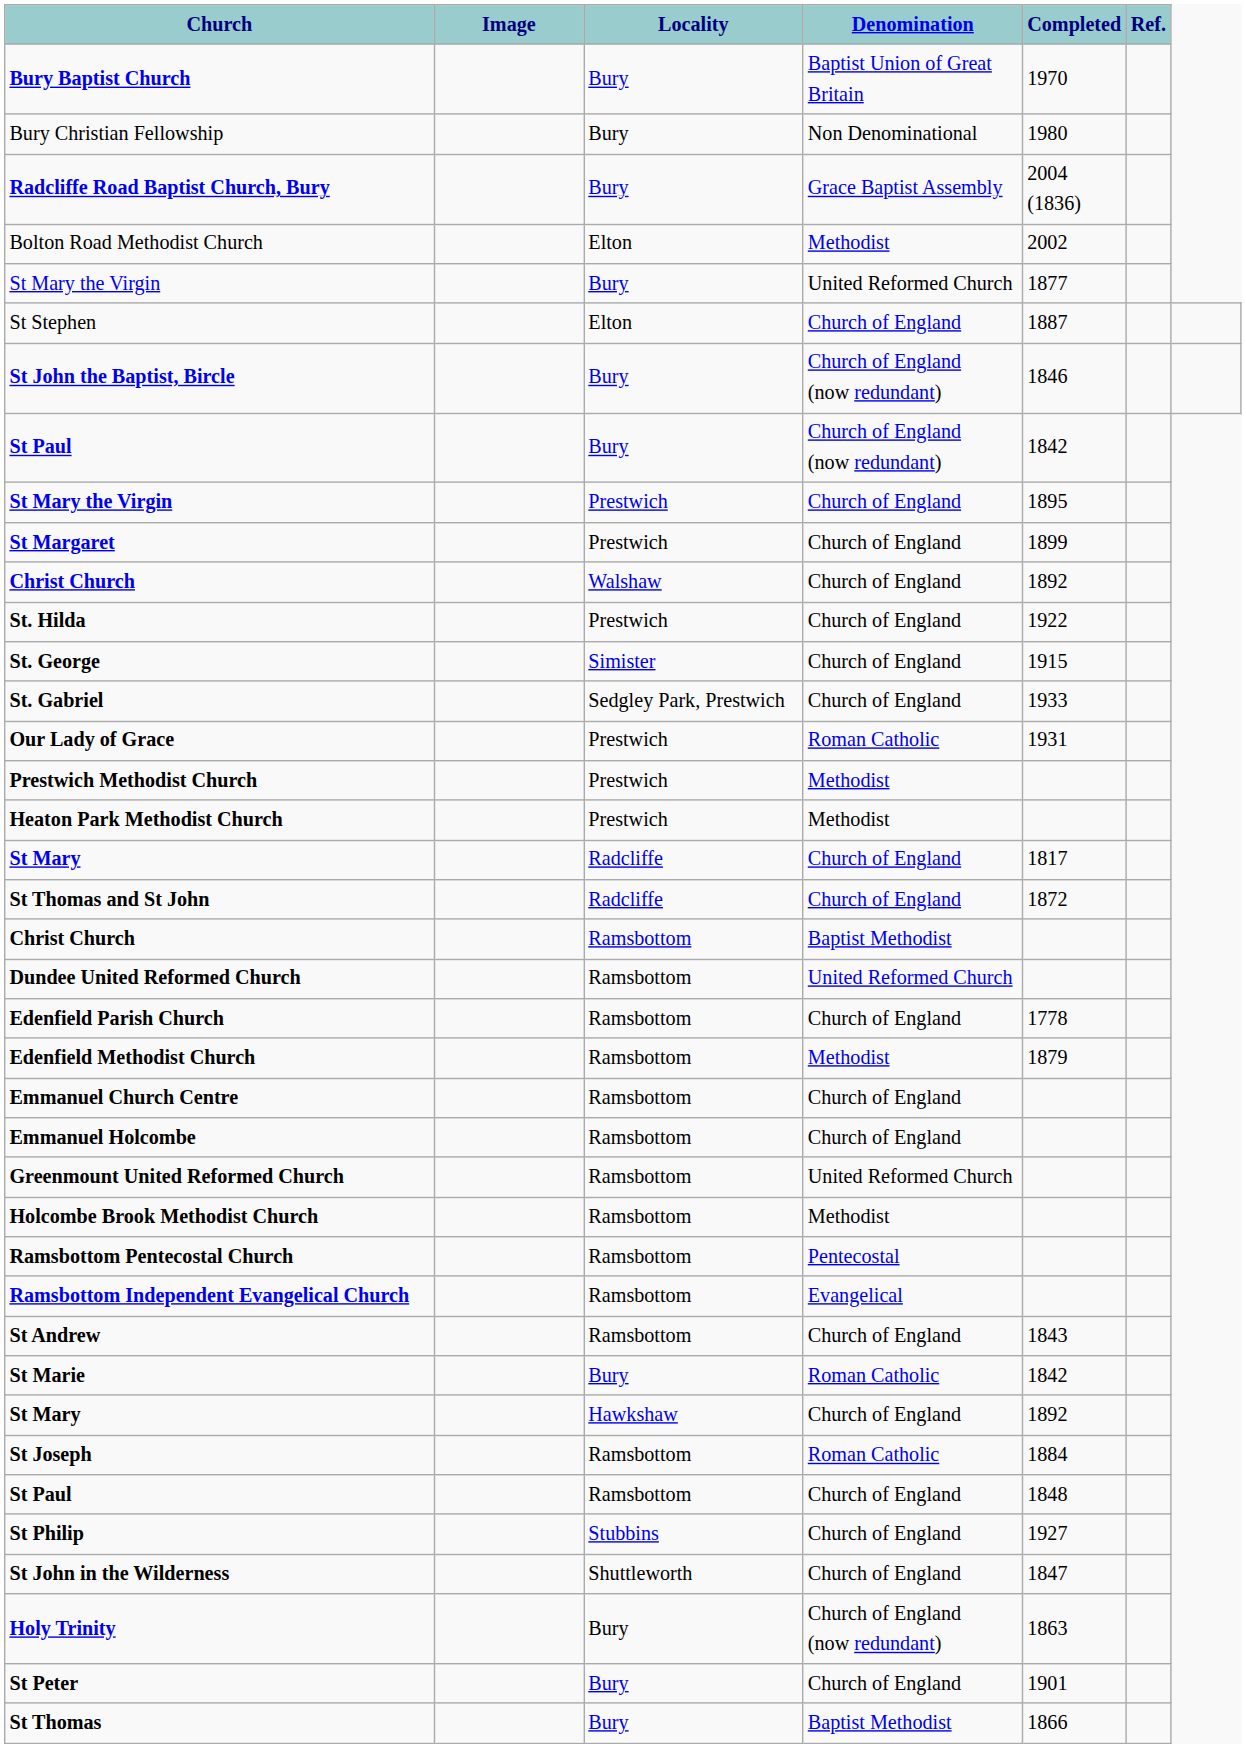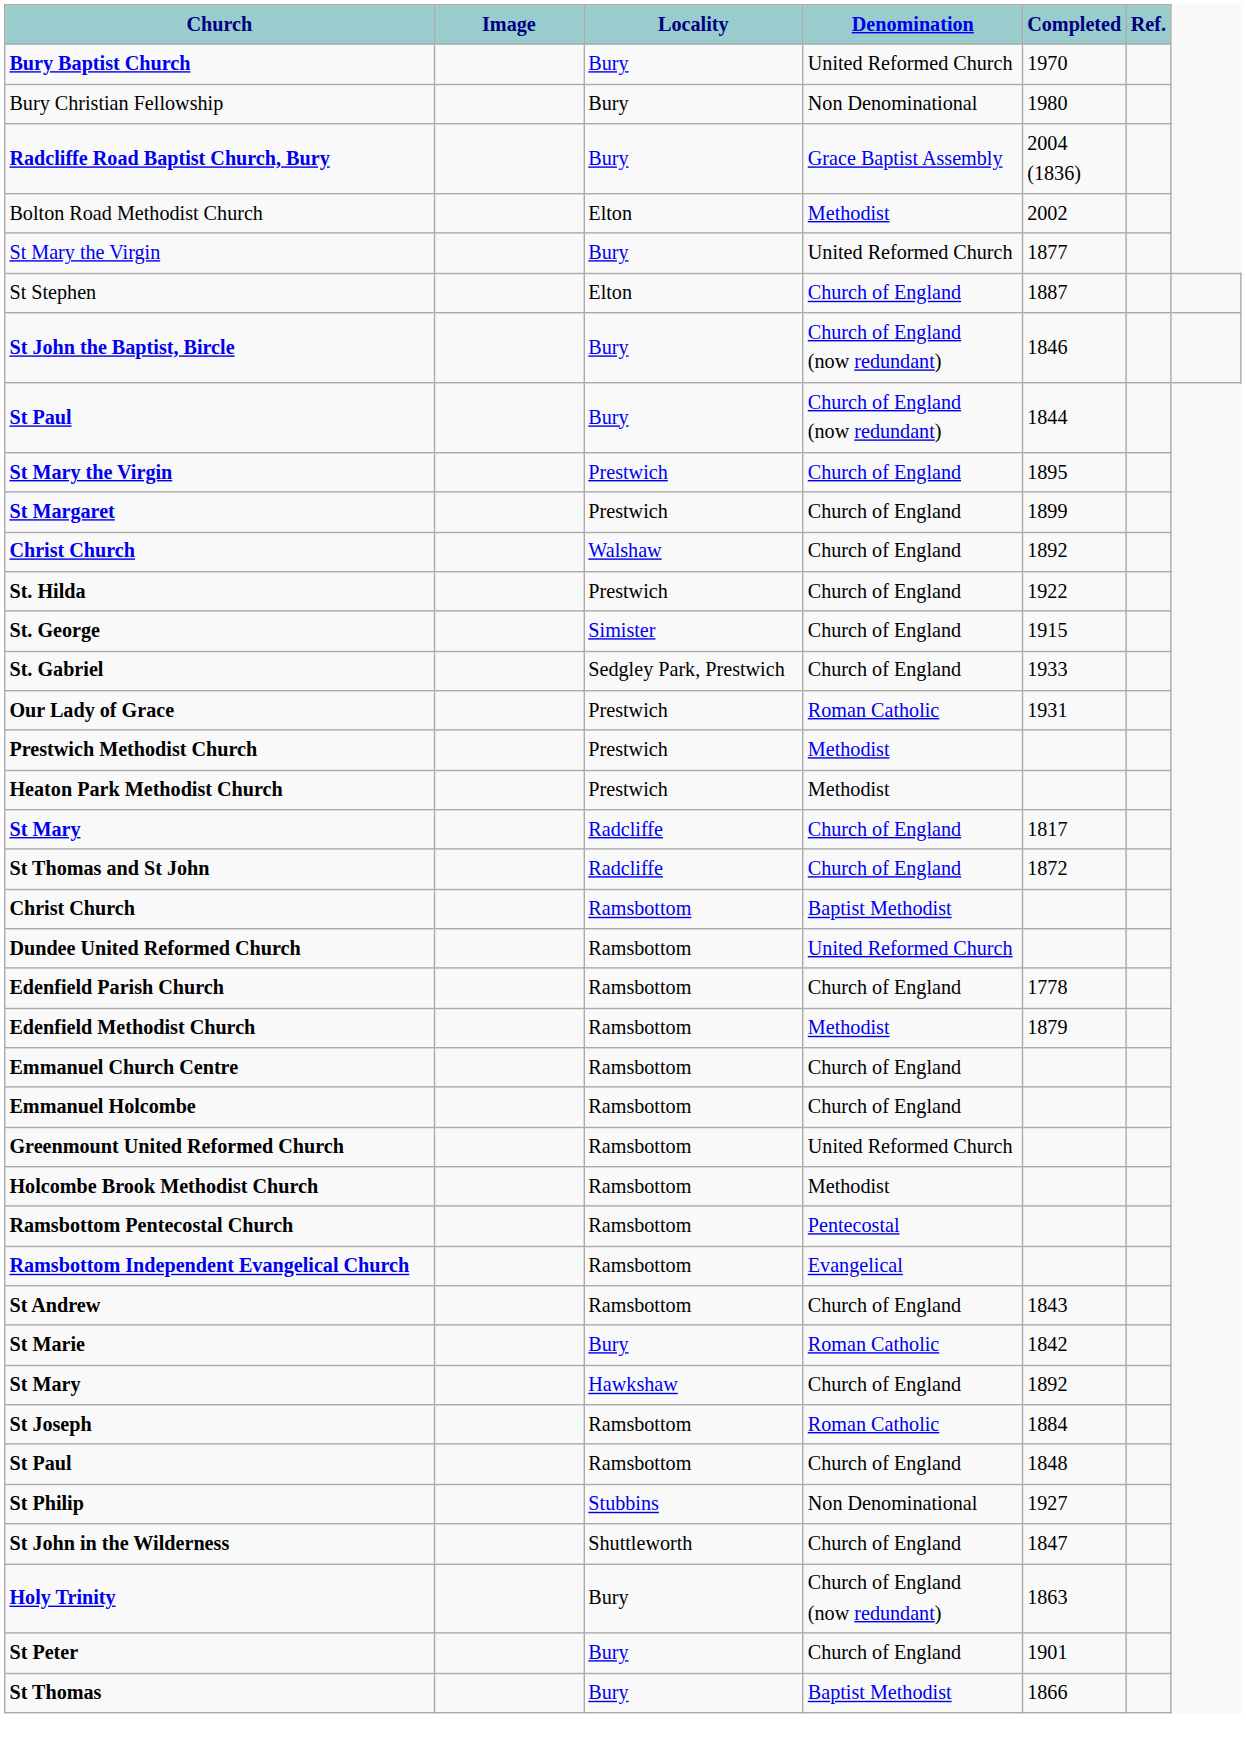 <table class="wikitable sortable" style="font-size:90%; width:100%; border:0; text-align:left; line-height:150%;">
 <tr>
 <th style="background:#9cc; color:navy; width:300px;">Church</th>
 <th style="background:#9cc; color:navy; width:100px;">Image</th>
 <th style="background:#9cc; color:navy; width:150px;">Locality</th>
 <th style="background:#9cc; color:navy; width:150px;"><a href='#'>Denomination</a></th>
 <th style="background:#9cc; color:navy; width:35px;">Completed</th>
 <th class="unsortable" style="background:#9cc; color:navy; width:10px;">Ref.</th>
 </tr>
 <tr>
 <td><strong><a href='#'>Bury Baptist Church</a></strong></td>
 <td></td>
 <td><a href='#'>Bury</a></td>
-<td><a href='#'>Baptist Union of Great Britain</a></td>
+<td>United Reformed Church</td>
 <td>1970</td>
 <td></td>
 </tr>
 <tr>
 <td>Bury Christian Fellowship</td>
 <td></td>
 <td>Bury</td>
 <td>Non Denominational</td>
 <td>1980</td>
 <td></td>
 </tr>
 <tr>
 <td><strong><a href='#'>Radcliffe Road Baptist Church, Bury</a></strong></td>
 <td></td>
 <td><a href='#'>Bury</a></td>
 <td><a href='#'>Grace Baptist Assembly</a></td>
 <td>2004 (1836)</td>
 <td></td>
 </tr>
 <tr>
 <td>Bolton Road Methodist Church</td>
 <td></td>
 <td>Elton</td>
 <td><a href='#'>Methodist</a></td>
 <td>2002</td>
 <td></td>
 </tr>
 <tr |>
 <td><a href='#'>St Mary the Virgin</a></td>
 <td></td>
 <td><a href='#'>Bury</a></td>
 <td>United Reformed Church</td>
 <td>1877</td>
 <td></td>
 </tr>
 <tr>
 <td>St Stephen</td>
 <td></td>
 <td>Elton</td>
 <td><a href='#'>Church of England</a></td>
 <td>1887</td>
 <td></td>
 <td></td>
 </tr>
 <tr>
 <td><strong><a href='#'>St John the Baptist, Bircle</a></strong></td>
 <td></td>
 <td><a href='#'>Bury</a></td>
 <td><a href='#'>Church of England</a><br>(now <a href='#'>redundant</a>)</td>
 <td>1846</td>
 <td></td>
 <td></td>
 </tr>
 <tr>
 <td><strong><a href='#'>St Paul</a></strong></td>
 <td></td>
 <td><a href='#'>Bury</a></td>
 <td><a href='#'>Church of England</a><br>(now <a href='#'>redundant</a>)</td>
-<td>1842</td>
+<td>1844</td>
 <td></td>
 </tr>
 <tr>
 <td><strong><a href='#'>St Mary the Virgin</a></strong></td>
 <td></td>
 <td><a href='#'>Prestwich</a></td>
 <td><a href='#'>Church of England</a></td>
 <td>1895</td>
 <td></td>
 </tr>
 <tr>
 <td><strong><a href='#'>St Margaret</a></strong></td>
 <td></td>
 <td>Prestwich</td>
 <td>Church of England</td>
 <td>1899</td>
 <td></td>
 </tr>
 <tr>
 <td><strong><a href='#'>Christ Church</a></strong></td>
 <td></td>
 <td><a href='#'>Walshaw</a></td>
 <td>Church of England</td>
 <td>1892</td>
 <td></td>
 </tr>
 <tr>
 <td><strong>St. Hilda</strong></td>
 <td></td>
 <td>Prestwich</td>
 <td>Church of England</td>
 <td>1922</td>
 <td></td>
 </tr>
 <tr>
 <td><strong>St. George</strong></td>
 <td></td>
 <td><a href='#'>Simister</a></td>
 <td>Church of England</td>
 <td>1915</td>
 <td></td>
 </tr>
 <tr>
 <td><strong>St. Gabriel</strong></td>
 <td></td>
 <td>Sedgley Park, Prestwich</td>
 <td>Church of England</td>
 <td>1933</td>
 <td></td>
 </tr>
 <tr>
 <td><strong>Our Lady of Grace</strong></td>
 <td></td>
 <td>Prestwich</td>
 <td><a href='#'>Roman Catholic</a></td>
 <td>1931</td>
 <td></td>
 </tr>
 <tr>
 <td><strong>Prestwich Methodist Church</strong></td>
 <td></td>
 <td>Prestwich</td>
 <td><a href='#'>Methodist</a></td>
 <td></td>
 <td></td>
 </tr>
 <tr>
 <td><strong>Heaton Park Methodist Church</strong></td>
 <td></td>
 <td>Prestwich</td>
 <td>Methodist</td>
 <td></td>
 <td></td>
 </tr>
 <tr>
 <td><strong><a href='#'>St Mary</a></strong></td>
 <td></td>
 <td><a href='#'>Radcliffe</a></td>
 <td><a href='#'>Church of England</a></td>
 <td>1817</td>
 <td></td>
 </tr>
 <tr>
 <td><strong>St Thomas and St John</strong></td>
 <td></td>
 <td><a href='#'>Radcliffe</a></td>
 <td><a href='#'>Church of England</a></td>
 <td>1872</td>
 <td></td>
 </tr>
 <tr>
 <td><strong>Christ Church</strong></td>
 <td></td>
 <td><a href='#'>Ramsbottom</a></td>
 <td><a href='#'>Baptist Methodist</a></td>
 <td></td>
 <td></td>
 </tr>
 <tr>
 <td><strong>Dundee United Reformed Church</strong></td>
 <td></td>
 <td>Ramsbottom</td>
 <td><a href='#'>United Reformed Church</a></td>
 <td></td>
 <td></td>
 </tr>
 <tr>
 <td><strong>Edenfield Parish Church</strong></td>
 <td></td>
 <td>Ramsbottom</td>
 <td>Church of England</td>
 <td>1778</td>
 <td></td>
 </tr>
 <tr>
 <td><strong>Edenfield Methodist Church</strong></td>
 <td></td>
 <td>Ramsbottom</td>
 <td><a href='#'>Methodist</a></td>
 <td>1879</td>
 <td></td>
 </tr>
 <tr>
 <td><strong>Emmanuel Church Centre</strong></td>
 <td></td>
 <td>Ramsbottom</td>
 <td>Church of England</td>
 <td></td>
 <td></td>
 </tr>
 <tr>
 <td><strong>Emmanuel Holcombe</strong></td>
 <td></td>
 <td>Ramsbottom</td>
 <td>Church of England</td>
 <td></td>
 <td></td>
 </tr>
 <tr>
 <td><strong>Greenmount United Reformed Church</strong></td>
 <td></td>
 <td>Ramsbottom</td>
 <td>United Reformed Church</td>
 <td></td>
 <td></td>
 </tr>
 <tr>
 <td><strong>Holcombe Brook Methodist Church</strong></td>
 <td></td>
 <td>Ramsbottom</td>
 <td>Methodist</td>
 <td></td>
 <td></td>
 </tr>
 <tr>
 <td><strong>Ramsbottom Pentecostal Church</strong></td>
 <td></td>
 <td>Ramsbottom</td>
 <td><a href='#'>Pentecostal</a></td>
 <td></td>
 <td></td>
 </tr>
 <tr>
 <td><strong><a href='#'>Ramsbottom Independent Evangelical Church</a></strong></td>
 <td></td>
 <td>Ramsbottom</td>
 <td><a href='#'>Evangelical</a></td>
 <td></td>
 <td></td>
 </tr>
 <tr>
 <td><strong>St Andrew</strong></td>
 <td></td>
 <td>Ramsbottom</td>
 <td>Church of England</td>
 <td>1843</td>
 <td></td>
 </tr>
 <tr>
 <td><strong>St Marie</strong></td>
 <td></td>
 <td><a href='#'>Bury</a></td>
 <td><a href='#'>Roman Catholic</a></td>
 <td>1842</td>
 <td></td>
 </tr>
 <tr>
 <td><strong>St Mary</strong></td>
 <td></td>
 <td><a href='#'>Hawkshaw</a></td>
 <td>Church of England</td>
 <td>1892</td>
 <td></td>
 </tr>
 <tr>
 <td><strong>St Joseph</strong></td>
 <td></td>
 <td>Ramsbottom</td>
 <td><a href='#'>Roman Catholic</a></td>
 <td>1884</td>
 <td></td>
 </tr>
 <tr>
 <td><strong>St Paul</strong></td>
 <td></td>
 <td>Ramsbottom</td>
 <td>Church of England</td>
 <td>1848</td>
 <td></td>
 </tr>
 <tr>
 <td><strong>St Philip</strong></td>
 <td></td>
 <td><a href='#'>Stubbins</a></td>
-<td>Church of England</td>
+<td>Non Denominational</td>
 <td>1927</td>
 <td></td>
 </tr>
 <tr>
 <td><strong>St John in the Wilderness</strong></td>
 <td></td>
 <td>Shuttleworth</td>
 <td>Church of England</td>
 <td>1847</td>
 <td></td>
 </tr>
 <tr>
 <td><strong><a href='#'>Holy Trinity</a></strong></td>
 <td></td>
 <td>Bury</td>
 <td>Church of England<br>(now <a href='#'>redundant</a>)</td>
 <td>1863</td>
 <td></td>
 </tr>
 <tr>
 <td><strong>St Peter</strong></td>
 <td></td>
 <td><a href='#'>Bury</a></td>
 <td>Church of England</td>
 <td>1901</td>
 <td></td>
 </tr>
 <tr>
 <td><strong>St Thomas</strong></td>
 <td></td>
 <td><a href='#'>Bury</a></td>
 <td><a href='#'>Baptist Methodist</a></td>
 <td>1866</td>
 <td></td>
 </tr>
 </table>
